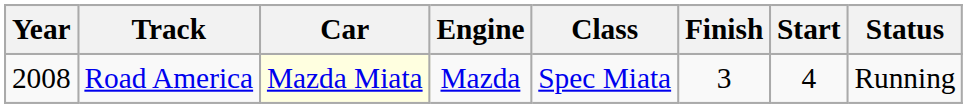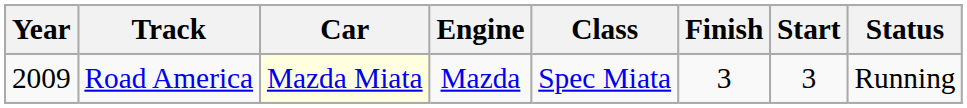 <table class="wikitable" style="text-align:center; font-size:90%">
 <tr>
 <th>Year</th>
 <th>Track</th>
 <th>Car</th>
 <th>Engine</th>
 <th>Class</th>
 <th>Finish</th>
 <th>Start</th>
 <th>Status</th>
 </tr>
 <tr>
-<td>2008</td>
+<td>2009</td>
 <td><a href='#'>Road America</a></td>
 <td style="background: lightyellow;"><a href='#'>Mazda Miata</a></td>
 <td><a href='#'>Mazda</a></td>
 <td><a href='#'>Spec Miata</a></td>
 <td>3</td>
-<td>4</td>
+<td>3</td>
 <td>Running</td>
 </tr>
 </table>
